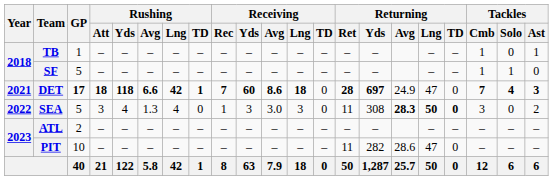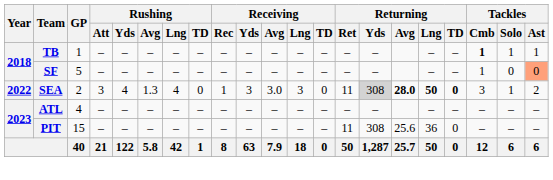 <table class="wikitable" style="text-align:center;">
 <tr>
 <th rowspan="2">Year</th>
 <th rowspan="2">Team</th>
 <th rowspan="2">GP</th>
 <th colspan="5">Rushing</th>
 <th colspan="5">Receiving</th>
 <th colspan="5">Returning</th>
 <th colspan="3">Tackles</th>
 </tr>
 <tr>
 <th><abbr>Att</abbr></th>
 <th><abbr>Yds</abbr></th>
 <th>Avg</th>
 <th><abbr>Lng</abbr></th>
 <th><abbr>TD</abbr></th>
 <th><abbr>Rec</abbr></th>
 <th><abbr>Yds</abbr></th>
 <th>Avg</th>
 <th><abbr>Lng</abbr></th>
 <th><abbr>TD</abbr></th>
 <th><abbr>Ret</abbr></th>
 <th><abbr>Yds</abbr></th>
 <th>Avg</th>
 <th><abbr>Lng</abbr></th>
 <th><abbr>TD</abbr></th>
 <th><abbr>Cmb</abbr></th>
 <th><abbr>Solo</abbr></th>
 <th><abbr>Ast</abbr></th>
 </tr>
 <tr>
 <th rowspan="2"><a href='#'>2018</a></th>
 <th><a href='#'>TB</a></th>
 <td>1</td>
 <td>–</td>
 <td>–</td>
 <td>–</td>
 <td>–</td>
 <td>–</td>
 <td>–</td>
 <td>–</td>
 <td>–</td>
 <td>–</td>
 <td>–</td>
 <td>–</td>
 <td>–</td>
 <td></td>
 <td>–</td>
 <td>–</td>
+<td><strong>1</strong></td>
 <td>1</td>
-<td>0</td>
 <td>1</td>
 </tr>
 <tr>
 <th><a href='#'>SF</a></th>
 <td>5</td>
 <td>–</td>
 <td>–</td>
 <td>–</td>
 <td>–</td>
 <td>–</td>
 <td>–</td>
 <td>–</td>
 <td>–</td>
 <td>–</td>
 <td>–</td>
 <td>–</td>
 <td>–</td>
 <td></td>
 <td>–</td>
 <td>–</td>
 <td>1</td>
-<td>1</td>
 <td>0</td>
-</tr>
-<tr>
-<th><a href='#'>2021</a></th>
-<th><a href='#'>DET</a></th>
-<td><strong>17</strong></td>
-<td><strong>18</strong></td>
-<td><strong>118</strong></td>
-<td><strong>6.6</strong></td>
-<td><strong>42</strong></td>
-<td><strong>1</strong></td>
-<td><strong>7</strong></td>
-<td><strong>60</strong></td>
-<td><strong>8.6</strong></td>
-<td><strong>18</strong></td>
-<td>0</td>
-<td><strong>28</strong></td>
-<td><strong>697</strong></td>
-<td>24.9</td>
-<td>47</td>
-<td>0</td>
-<td><strong>7</strong></td>
-<td><strong>4</strong></td>
-<td><strong>3</strong></td>
+<td style="background: lightsalmon;">0</td>
 </tr>
 <tr>
 <th><a href='#'>2022</a></th>
 <th><a href='#'>SEA</a></th>
-<td>5</td>
+<td>2</td>
 <td>3</td>
 <td>4</td>
 <td>1.3</td>
 <td>4</td>
 <td>0</td>
 <td>1</td>
 <td>3</td>
 <td>3.0</td>
 <td>3</td>
 <td>0</td>
 <td>11</td>
-<td>308</td>
-<td><strong>28.3</strong></td>
+<td style="background: lightgrey;">308</td>
+<td><strong>28.0</strong></td>
 <td><strong>50</strong></td>
 <td><strong>0</strong></td>
 <td>3</td>
-<td>0</td>
+<td>1</td>
 <td>2</td>
 </tr>
 <tr>
 <th rowspan="2"><a href='#'>2023</a></th>
 <th><a href='#'>ATL</a></th>
-<td>2</td>
+<td>4</td>
 <td>–</td>
 <td>–</td>
 <td>–</td>
 <td>–</td>
 <td>–</td>
 <td>–</td>
 <td>–</td>
 <td>–</td>
 <td>–</td>
 <td>–</td>
 <td>–</td>
 <td>–</td>
 <td></td>
 <td>–</td>
 <td>–</td>
 <td>–</td>
 <td>–</td>
 <td>–</td>
 </tr>
 <tr>
 <th><a href='#'>PIT</a></th>
-<td>10</td>
+<td>15</td>
 <td>–</td>
 <td>–</td>
 <td>–</td>
 <td>–</td>
 <td>–</td>
 <td>–</td>
 <td>–</td>
 <td>–</td>
 <td>–</td>
 <td>–</td>
 <td>11</td>
-<td>282</td>
-<td>28.6</td>
-<td>47</td>
+<td>308</td>
+<td>25.6</td>
+<td>36</td>
 <td>0</td>
 <td>–</td>
 <td>–</td>
 <td>–</td>
 </tr>
 <tr>
 <th colspan="2"></th>
 <th>40</th>
 <th>21</th>
 <th>122</th>
 <th>5.8</th>
 <th>42</th>
 <th>1</th>
 <th>8</th>
 <th>63</th>
 <th>7.9</th>
 <th>18</th>
 <th>0</th>
 <th>50</th>
 <th>1,287</th>
 <th>25.7</th>
 <th>50</th>
 <th>0</th>
 <th>12</th>
 <th>6</th>
 <th>6</th>
 </tr>
 </table>
